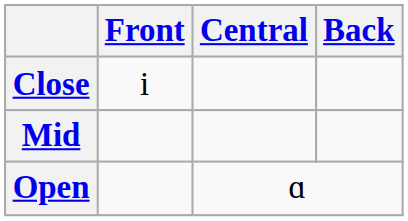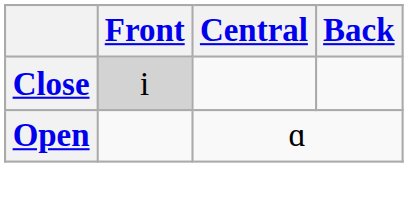 <table class="wikitable" style="text-align:center;">
 <tr>
 <th></th>
 <th><a href='#'>Front</a></th>
 <th><a href='#'>Central</a></th>
 <th><a href='#'>Back</a></th>
 </tr>
 <tr>
 <th><a href='#'>Close</a></th>
-<td>i</td>
-<td></td>
-<td></td>
-</tr>
-<tr>
-<th><a href='#'>Mid</a></th>
-<td></td>
+<td style="background: lightgrey;">i</td>
 <td></td>
 <td></td>
 </tr>
 <tr>
 <th><a href='#'>Open</a></th>
 <td></td>
 <td colspan="2">ɑ</td>
 </tr>
 </table>
